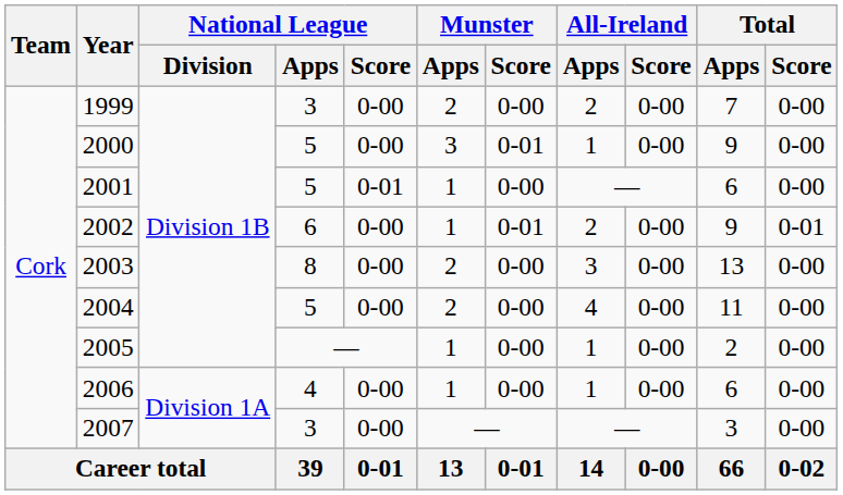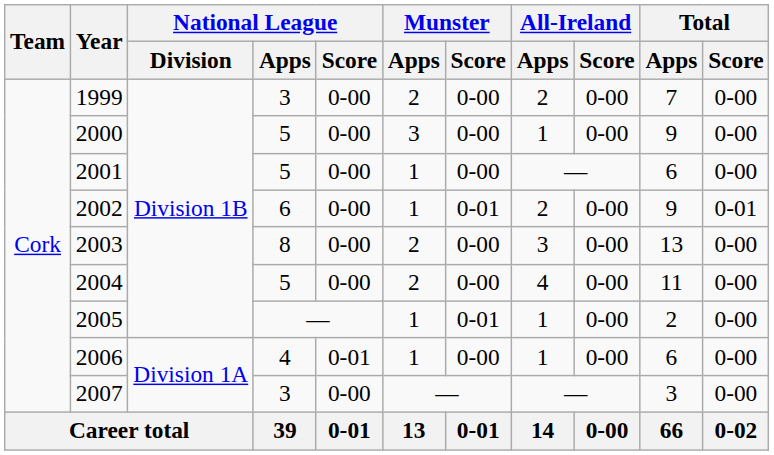 <table class="wikitable" style="text-align:center">
 <tr>
 <th rowspan="2">Team</th>
 <th rowspan="2">Year</th>
 <th colspan="3"><a href='#'>National League</a></th>
 <th colspan="2"><a href='#'>Munster</a></th>
 <th colspan="2"><a href='#'>All-Ireland</a></th>
 <th colspan="2">Total</th>
 </tr>
 <tr>
 <th>Division</th>
 <th>Apps</th>
 <th>Score</th>
 <th>Apps</th>
 <th>Score</th>
 <th>Apps</th>
 <th>Score</th>
 <th>Apps</th>
 <th>Score</th>
 </tr>
 <tr>
 <td rowspan="9"><a href='#'>Cork</a></td>
 <td>1999</td>
 <td rowspan="7"><a href='#'>Division 1B</a></td>
 <td>3</td>
 <td>0-00</td>
 <td>2</td>
 <td>0-00</td>
 <td>2</td>
 <td>0-00</td>
 <td>7</td>
 <td>0-00</td>
 </tr>
 <tr>
 <td>2000</td>
 <td>5</td>
 <td>0-00</td>
 <td>3</td>
-<td>0-01</td>
+<td>0-00</td>
 <td>1</td>
 <td>0-00</td>
 <td>9</td>
 <td>0-00</td>
 </tr>
 <tr>
 <td>2001</td>
 <td>5</td>
-<td>0-01</td>
+<td>0-00</td>
 <td>1</td>
 <td>0-00</td>
 <td colspan=2>—</td>
 <td>6</td>
 <td>0-00</td>
 </tr>
 <tr>
 <td>2002</td>
 <td>6</td>
 <td>0-00</td>
 <td>1</td>
 <td>0-01</td>
 <td>2</td>
 <td>0-00</td>
 <td>9</td>
 <td>0-01</td>
 </tr>
 <tr>
 <td>2003</td>
 <td>8</td>
 <td>0-00</td>
 <td>2</td>
 <td>0-00</td>
 <td>3</td>
 <td>0-00</td>
 <td>13</td>
 <td>0-00</td>
 </tr>
 <tr>
 <td>2004</td>
 <td>5</td>
 <td>0-00</td>
 <td>2</td>
 <td>0-00</td>
 <td>4</td>
 <td>0-00</td>
 <td>11</td>
 <td>0-00</td>
 </tr>
 <tr>
 <td>2005</td>
 <td colspan=2>—</td>
 <td>1</td>
-<td>0-00</td>
+<td>0-01</td>
 <td>1</td>
 <td>0-00</td>
 <td>2</td>
 <td>0-00</td>
 </tr>
 <tr>
 <td>2006</td>
 <td rowspan="2"><a href='#'>Division 1A</a></td>
 <td>4</td>
-<td>0-00</td>
+<td>0-01</td>
 <td>1</td>
 <td>0-00</td>
 <td>1</td>
 <td>0-00</td>
 <td>6</td>
 <td>0-00</td>
 </tr>
 <tr>
 <td>2007</td>
 <td>3</td>
 <td>0-00</td>
 <td colspan=2>—</td>
 <td colspan=2>—</td>
 <td>3</td>
 <td>0-00</td>
 </tr>
 <tr>
 <th colspan="3">Career total</th>
 <th>39</th>
 <th>0-01</th>
 <th>13</th>
 <th>0-01</th>
 <th>14</th>
 <th>0-00</th>
 <th>66</th>
 <th>0-02</th>
 </tr>
 </table>
